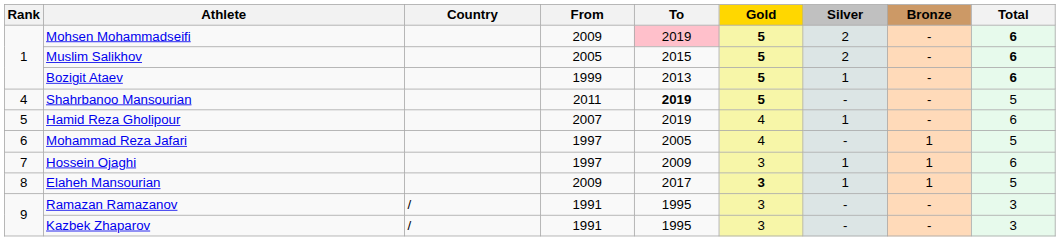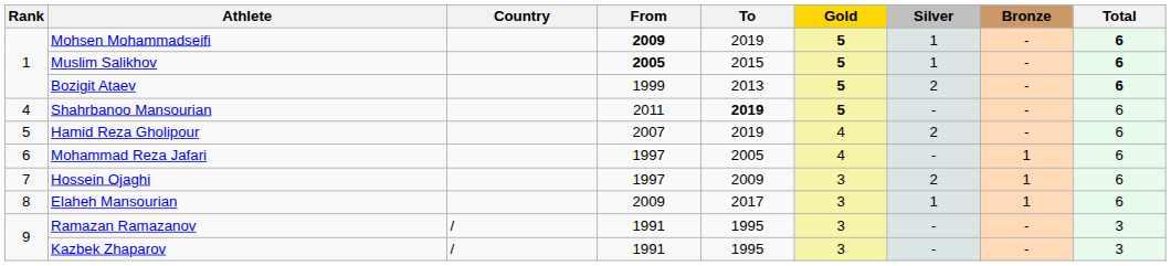 <table class="wikitable plainrowheaders" style="text-align:center;" width="80%">
 <tr style="background-color:#EDEDED;">
 <th class="hintergrundfarbe5" style="width:1em">Rank</th>
 <th class="hintergrundfarbe5">Athlete</th>
 <th class="hintergrundfarbe5">Country</th>
 <th class="hintergrundfarbe5">From</th>
 <th class="hintergrundfarbe5">To</th>
 <th style="background:    gold; width:8%">Gold</th>
 <th style="background:  silver; width:8%">Silver</th>
 <th style="background: #CC9966; width:8%">Bronze</th>
 <th class="hintergrundfarbe5" style="width:8%">Total</th>
 </tr>
 <tr>
 <td rowspan="3">1</td>
 <td style="text-align: left;"><a href='#'>Mohsen Mohammadseifi</a></td>
 <td style="text-align: left;"></td>
-<td>2009</td>
-<td style="background: pink;">2019</td>
+<td><strong>2009</strong></td>
+<td>2019</td>
 <td bgcolor="#F7F6A8"><strong>5</strong></td>
-<td bgcolor="#DCE5E5">2</td>
+<td bgcolor="#DCE5E5">1</td>
 <td bgcolor="#FFDAB9">-</td>
 <td bgcolor="#E7FAEC"><strong>6</strong></td>
 </tr>
 <tr style="text-align: center;">
 <td style="text-align: left;"><a href='#'>Muslim Salikhov</a></td>
 <td style="text-align: left;"></td>
-<td>2005</td>
+<td><strong>2005</strong></td>
 <td>2015</td>
 <td bgcolor="#F7F6A8"><strong>5</strong></td>
-<td bgcolor="#DCE5E5">2</td>
+<td bgcolor="#DCE5E5">1</td>
 <td bgcolor="#FFDAB9">-</td>
 <td bgcolor="#E7FAEC"><strong>6</strong></td>
 </tr>
 <tr style="text-align: center;">
 <td style="text-align: left;"><a href='#'>Bozigit Ataev</a></td>
 <td style="text-align: left;"></td>
 <td>1999</td>
 <td>2013</td>
 <td bgcolor="#F7F6A8"><strong>5</strong></td>
-<td bgcolor="#DCE5E5">1</td>
+<td bgcolor="#DCE5E5">2</td>
 <td bgcolor="#FFDAB9">-</td>
 <td bgcolor="#E7FAEC"><strong>6</strong></td>
 </tr>
 <tr style="text-align: center;">
 <td>4</td>
 <td style="text-align: left;"><a href='#'>Shahrbanoo Mansourian</a></td>
 <td style="text-align: left;"></td>
 <td>2011</td>
 <td><strong>2019</strong></td>
 <td bgcolor="#F7F6A8"><strong>5</strong></td>
 <td bgcolor="#DCE5E5">-</td>
 <td bgcolor="#FFDAB9">-</td>
-<td bgcolor="#E7FAEC">5</td>
+<td bgcolor="#E7FAEC">6</td>
 </tr>
 <tr style="text-align: center;">
 <td>5</td>
 <td style="text-align: left;"><a href='#'>Hamid Reza Gholipour</a></td>
 <td style="text-align: left;"></td>
 <td>2007</td>
 <td>2019</td>
 <td bgcolor="#F7F6A8">4</td>
-<td bgcolor="#DCE5E5">1</td>
+<td bgcolor="#DCE5E5">2</td>
 <td bgcolor="#FFDAB9">-</td>
 <td bgcolor="#E7FAEC">6</td>
 </tr>
 <tr style="text-align: center;">
 <td>6</td>
 <td style="text-align: left;"><a href='#'>Mohammad Reza Jafari</a></td>
 <td style="text-align: left;"></td>
 <td>1997</td>
 <td>2005</td>
 <td bgcolor="#F7F6A8">4</td>
 <td bgcolor="#DCE5E5">-</td>
 <td bgcolor="#FFDAB9">1</td>
-<td bgcolor="#E7FAEC">5</td>
+<td bgcolor="#E7FAEC">6</td>
 </tr>
 <tr style="text-align: center;">
 <td>7</td>
 <td style="text-align: left;"><a href='#'>Hossein Ojaghi</a></td>
 <td style="text-align: left;"></td>
 <td>1997</td>
 <td>2009</td>
 <td bgcolor="#F7F6A8">3</td>
-<td bgcolor="#DCE5E5">1</td>
+<td bgcolor="#DCE5E5">2</td>
 <td bgcolor="#FFDAB9">1</td>
 <td bgcolor="#E7FAEC">6</td>
 </tr>
 <tr style="text-align: center;">
 <td>8</td>
 <td style="text-align: left;"><a href='#'>Elaheh Mansourian</a></td>
 <td style="text-align: left;"></td>
 <td>2009</td>
 <td>2017</td>
-<td bgcolor="#F7F6A8"><strong>3</strong></td>
+<td bgcolor="#F7F6A8">3</td>
 <td bgcolor="#DCE5E5">1</td>
 <td bgcolor="#FFDAB9">1</td>
-<td bgcolor="#E7FAEC">5</td>
+<td bgcolor="#E7FAEC">6</td>
 </tr>
 <tr style="text-align: center;">
 <td rowspan="2">9</td>
 <td style="text-align: left;"><a href='#'>Ramazan Ramazanov</a></td>
 <td style="text-align: left;"> / </td>
 <td>1991</td>
 <td>1995</td>
 <td bgcolor="#F7F6A8">3</td>
 <td bgcolor="#DCE5E5">-</td>
 <td bgcolor="#FFDAB9">-</td>
 <td bgcolor="#E7FAEC">3</td>
 </tr>
 <tr style="text-align: center;">
 <td style="text-align: left;"><a href='#'>Kazbek Zhaparov</a></td>
 <td style="text-align: left;"> / </td>
 <td>1991</td>
 <td>1995</td>
 <td bgcolor="#F7F6A8">3</td>
 <td bgcolor="#DCE5E5">-</td>
 <td bgcolor="#FFDAB9">-</td>
 <td bgcolor="#E7FAEC">3</td>
 </tr>
 </table>
